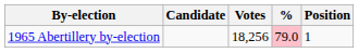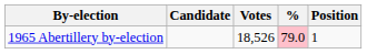 <table class="wikitable sortable">
 <tr>
 <th>By-election</th>
 <th>Candidate</th>
 <th>Votes</th>
 <th>%</th>
 <th>Position</th>
 </tr>
 <tr>
 <td><a href='#'>1965 Abertillery by-election</a></td>
 <td></td>
-<td>18,256</td>
+<td>18,526</td>
 <td style="background: pink;">79.0</td>
 <td>1</td>
 </tr>
 </table>
